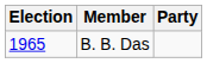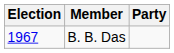 <table class="wikitable sortable">
 <tr>
 <th>Election</th>
 <th>Member</th>
 <th colspan=2>Party</th>
 </tr>
 <tr>
-<td><a href='#'>1965</a></td>
+<td><a href='#'>1967</a></td>
 <td>B. B. Das</td>
 <td></td>
 </tr>
 </table>
